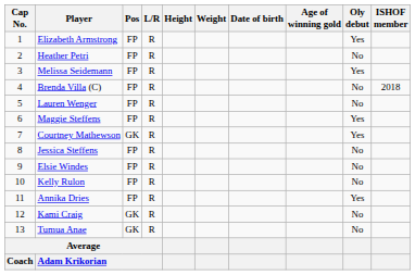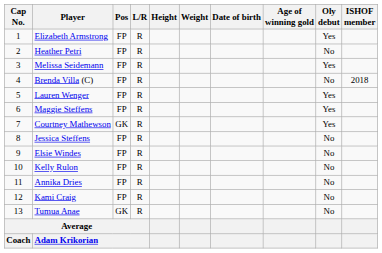 <table class="wikitable sortable" style="text-align: center; font-size: 85%; margin-left: 1em;">
 <tr>
 <th>Cap<br>No.</th>
 <th>Player</th>
 <th>Pos</th>
 <th>L/R</th>
 <th>Height</th>
 <th>Weight</th>
 <th>Date of birth</th>
 <th>Age of<br>winning gold</th>
 <th>Oly<br>debut</th>
 <th>ISHOF<br>member</th>
 </tr>
 <tr>
 <td>1</td>
 <td style="text-align: left;" data-sort-value="Armstrong, Elizabeth"><a href='#'>Elizabeth Armstrong</a></td>
 <td>FP</td>
 <td>R</td>
 <td style="text-align: left;"></td>
 <td style="text-align: right;"></td>
 <td style="text-align: right;"></td>
 <td style="text-align: left;"></td>
 <td>Yes</td>
 <td></td>
 </tr>
 <tr>
 <td>2</td>
 <td style="text-align: left;" data-sort-value="Petri, Heather"><a href='#'>Heather Petri</a></td>
 <td>FP</td>
 <td>R</td>
 <td style="text-align: left;"></td>
 <td style="text-align: right;"></td>
 <td style="text-align: right;"></td>
 <td style="text-align: left;"></td>
 <td>No</td>
 <td></td>
 </tr>
 <tr>
 <td>3</td>
 <td style="text-align: left;" data-sort-value="Seidemann, Melissa"><a href='#'>Melissa Seidemann</a></td>
 <td>FP</td>
 <td>R</td>
 <td style="text-align: left;"></td>
 <td style="text-align: right;"></td>
 <td style="text-align: right;"></td>
 <td style="text-align: left;"></td>
 <td>Yes</td>
 <td></td>
 </tr>
 <tr>
 <td>4</td>
 <td style="text-align: left;" data-sort-value="Villa, Brenda"><a href='#'>Brenda Villa</a> (C)</td>
 <td>FP</td>
 <td>R</td>
 <td style="text-align: left;"></td>
 <td style="text-align: right;"></td>
 <td style="text-align: right;"></td>
 <td style="text-align: left;"></td>
 <td>No</td>
 <td>2018</td>
 </tr>
 <tr>
 <td>5</td>
 <td style="text-align: left;" data-sort-value="Wenger, Lauren"><a href='#'>Lauren Wenger</a></td>
 <td>FP</td>
 <td>R</td>
 <td style="text-align: left;"></td>
 <td style="text-align: right;"></td>
 <td style="text-align: right;"></td>
 <td style="text-align: left;"></td>
-<td>No</td>
+<td>Yes</td>
 <td></td>
 </tr>
 <tr>
 <td>6</td>
 <td style="text-align: left;" data-sort-value="Steffens, Maggie"><a href='#'>Maggie Steffens</a></td>
 <td>FP</td>
 <td>R</td>
 <td style="text-align: left;"></td>
 <td style="text-align: right;"></td>
 <td style="text-align: right;"></td>
 <td style="text-align: left;"></td>
 <td>Yes</td>
 <td></td>
 </tr>
 <tr>
 <td>7</td>
 <td style="text-align: left;" data-sort-value="Mathewson, Courtney"><a href='#'>Courtney Mathewson</a></td>
 <td>GK</td>
 <td>R</td>
 <td style="text-align: left;"></td>
 <td style="text-align: right;"></td>
 <td style="text-align: right;"></td>
 <td style="text-align: left;"></td>
 <td>Yes</td>
 <td></td>
 </tr>
 <tr>
 <td>8</td>
 <td style="text-align: left;" data-sort-value="Steffens, Jessica"><a href='#'>Jessica Steffens</a></td>
 <td>FP</td>
 <td>R</td>
 <td style="text-align: left;"></td>
 <td style="text-align: right;"></td>
 <td style="text-align: right;"></td>
 <td style="text-align: left;"></td>
 <td>No</td>
 <td></td>
 </tr>
 <tr>
 <td>9</td>
 <td style="text-align: left;" data-sort-value="Windes, Elsie"><a href='#'>Elsie Windes</a></td>
 <td>FP</td>
 <td>R</td>
 <td style="text-align: left;"></td>
 <td style="text-align: right;"></td>
 <td style="text-align: right;"></td>
 <td style="text-align: left;"></td>
 <td>No</td>
 <td></td>
 </tr>
 <tr>
 <td>10</td>
 <td style="text-align: left;" data-sort-value="Rulon, Kelly"><a href='#'>Kelly Rulon</a></td>
 <td>FP</td>
 <td>R</td>
 <td style="text-align: left;"></td>
 <td style="text-align: right;"></td>
 <td style="text-align: right;"></td>
 <td style="text-align: left;"></td>
 <td>No</td>
 <td></td>
 </tr>
 <tr>
 <td>11</td>
 <td style="text-align: left;" data-sort-value="Dries, Annika"><a href='#'>Annika Dries</a></td>
 <td>FP</td>
 <td>R</td>
 <td style="text-align: left;"></td>
 <td style="text-align: right;"></td>
 <td style="text-align: right;"></td>
 <td style="text-align: left;"></td>
-<td>Yes</td>
+<td>No</td>
 <td></td>
 </tr>
 <tr>
 <td>12</td>
 <td style="text-align: left;" data-sort-value="Craig, Kami"><a href='#'>Kami Craig</a></td>
-<td>GK</td>
+<td>FP</td>
 <td>R</td>
 <td style="text-align: left;"></td>
 <td style="text-align: right;"></td>
 <td style="text-align: right;"></td>
 <td style="text-align: left;"></td>
 <td>No</td>
 <td></td>
 </tr>
 <tr>
 <td>13</td>
 <td style="text-align: left;" data-sort-value="Anae, Tumua"><a href='#'>Tumua Anae</a></td>
 <td>GK</td>
 <td>R</td>
 <td style="text-align: left;"></td>
 <td style="text-align: right;"></td>
 <td style="text-align: right;"></td>
 <td style="text-align: left;"></td>
 <td>No</td>
 <td></td>
 </tr>
 <tr>
 <th colspan="4">Average</th>
 <th style="text-align: left;"></th>
 <th style="text-align: right;"></th>
 <th style="text-align: right;"></th>
 <th style="text-align: left;"></th>
 <th></th>
 <th></th>
 </tr>
 <tr>
 <th>Coach</th>
 <th colspan="3" style="text-align: left;"><a href='#'>Adam Krikorian</a></th>
 <th></th>
 <th></th>
 <th style="text-align: right;"></th>
 <th style="text-align: left;"></th>
 <th></th>
 <th></th>
 </tr>
 </table>
